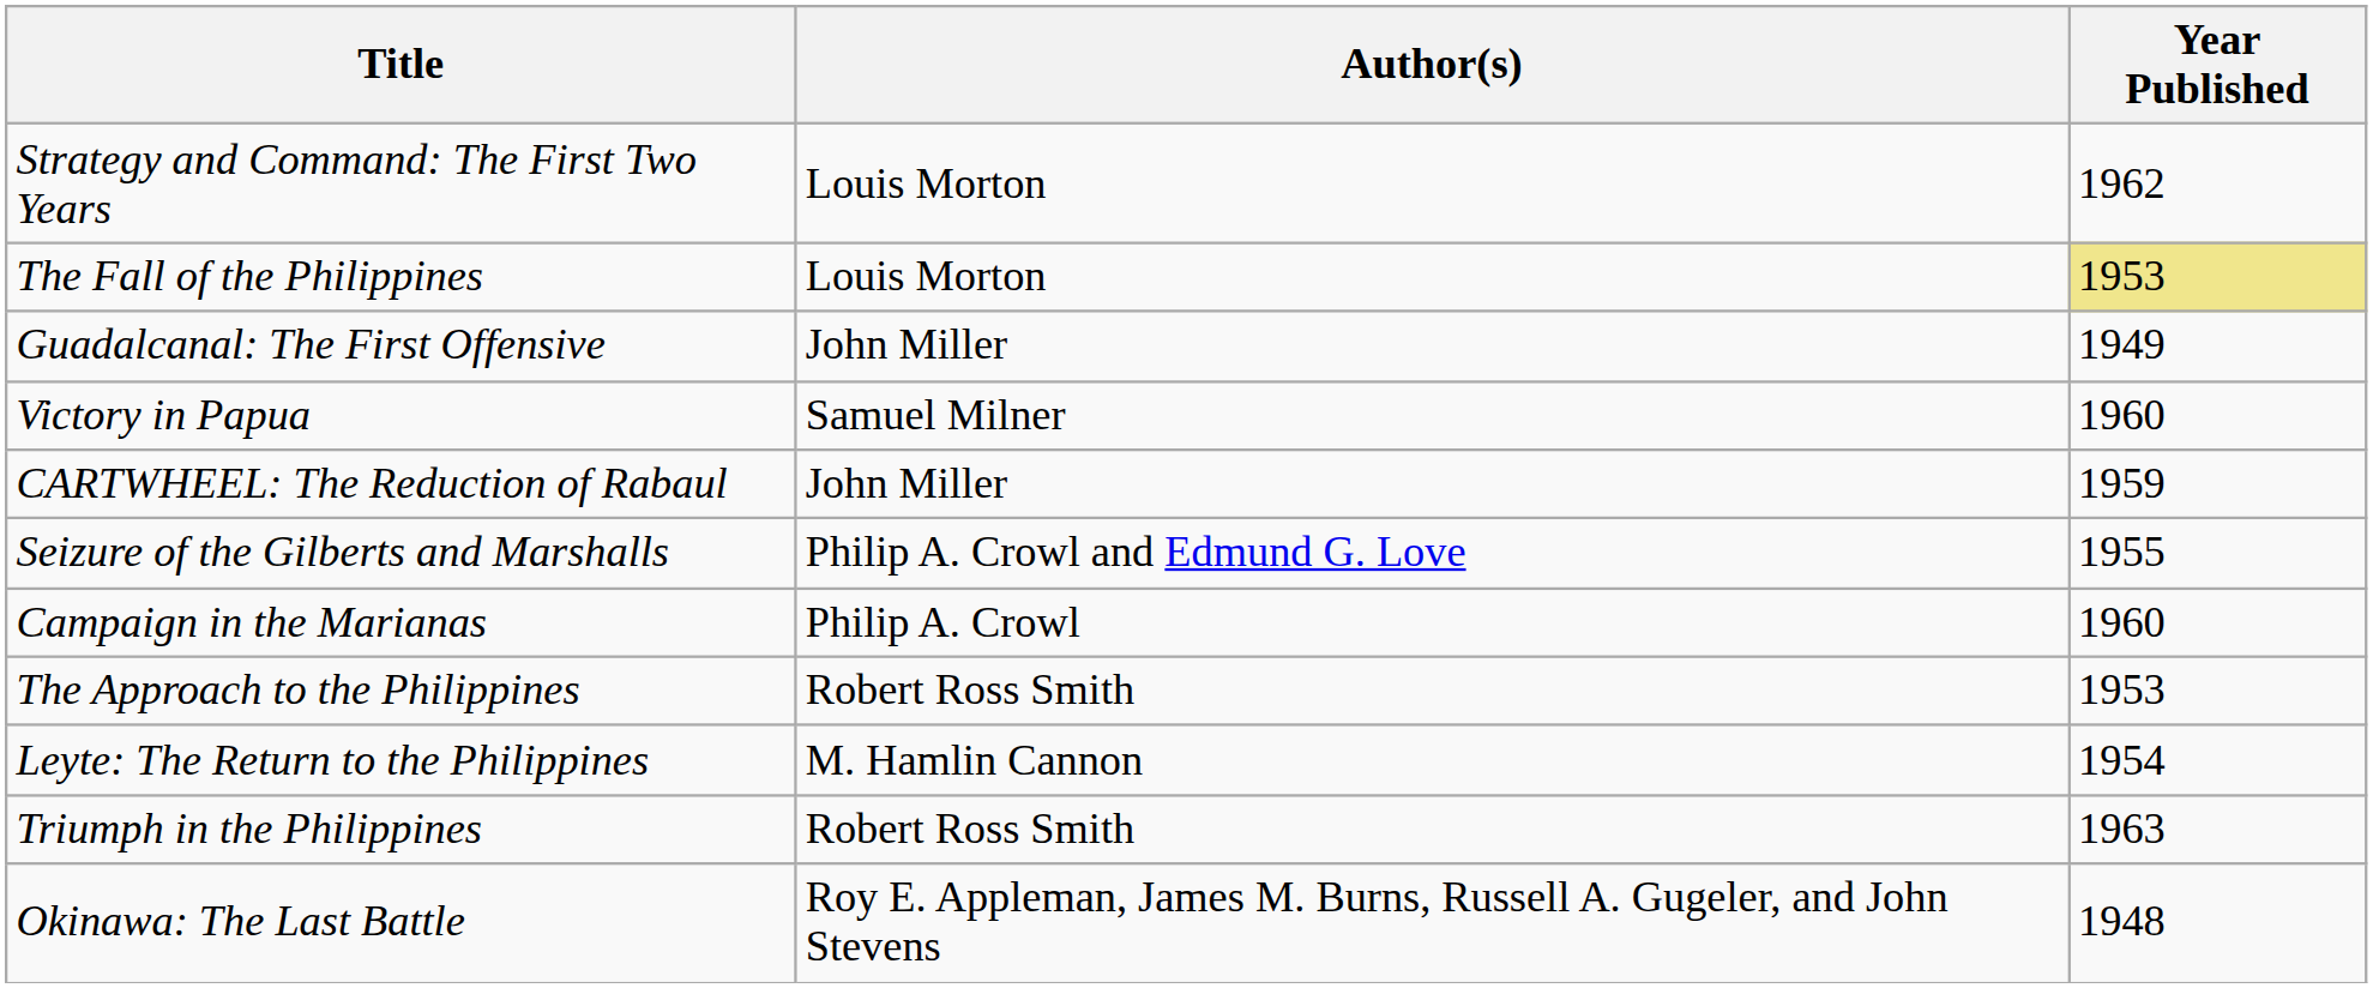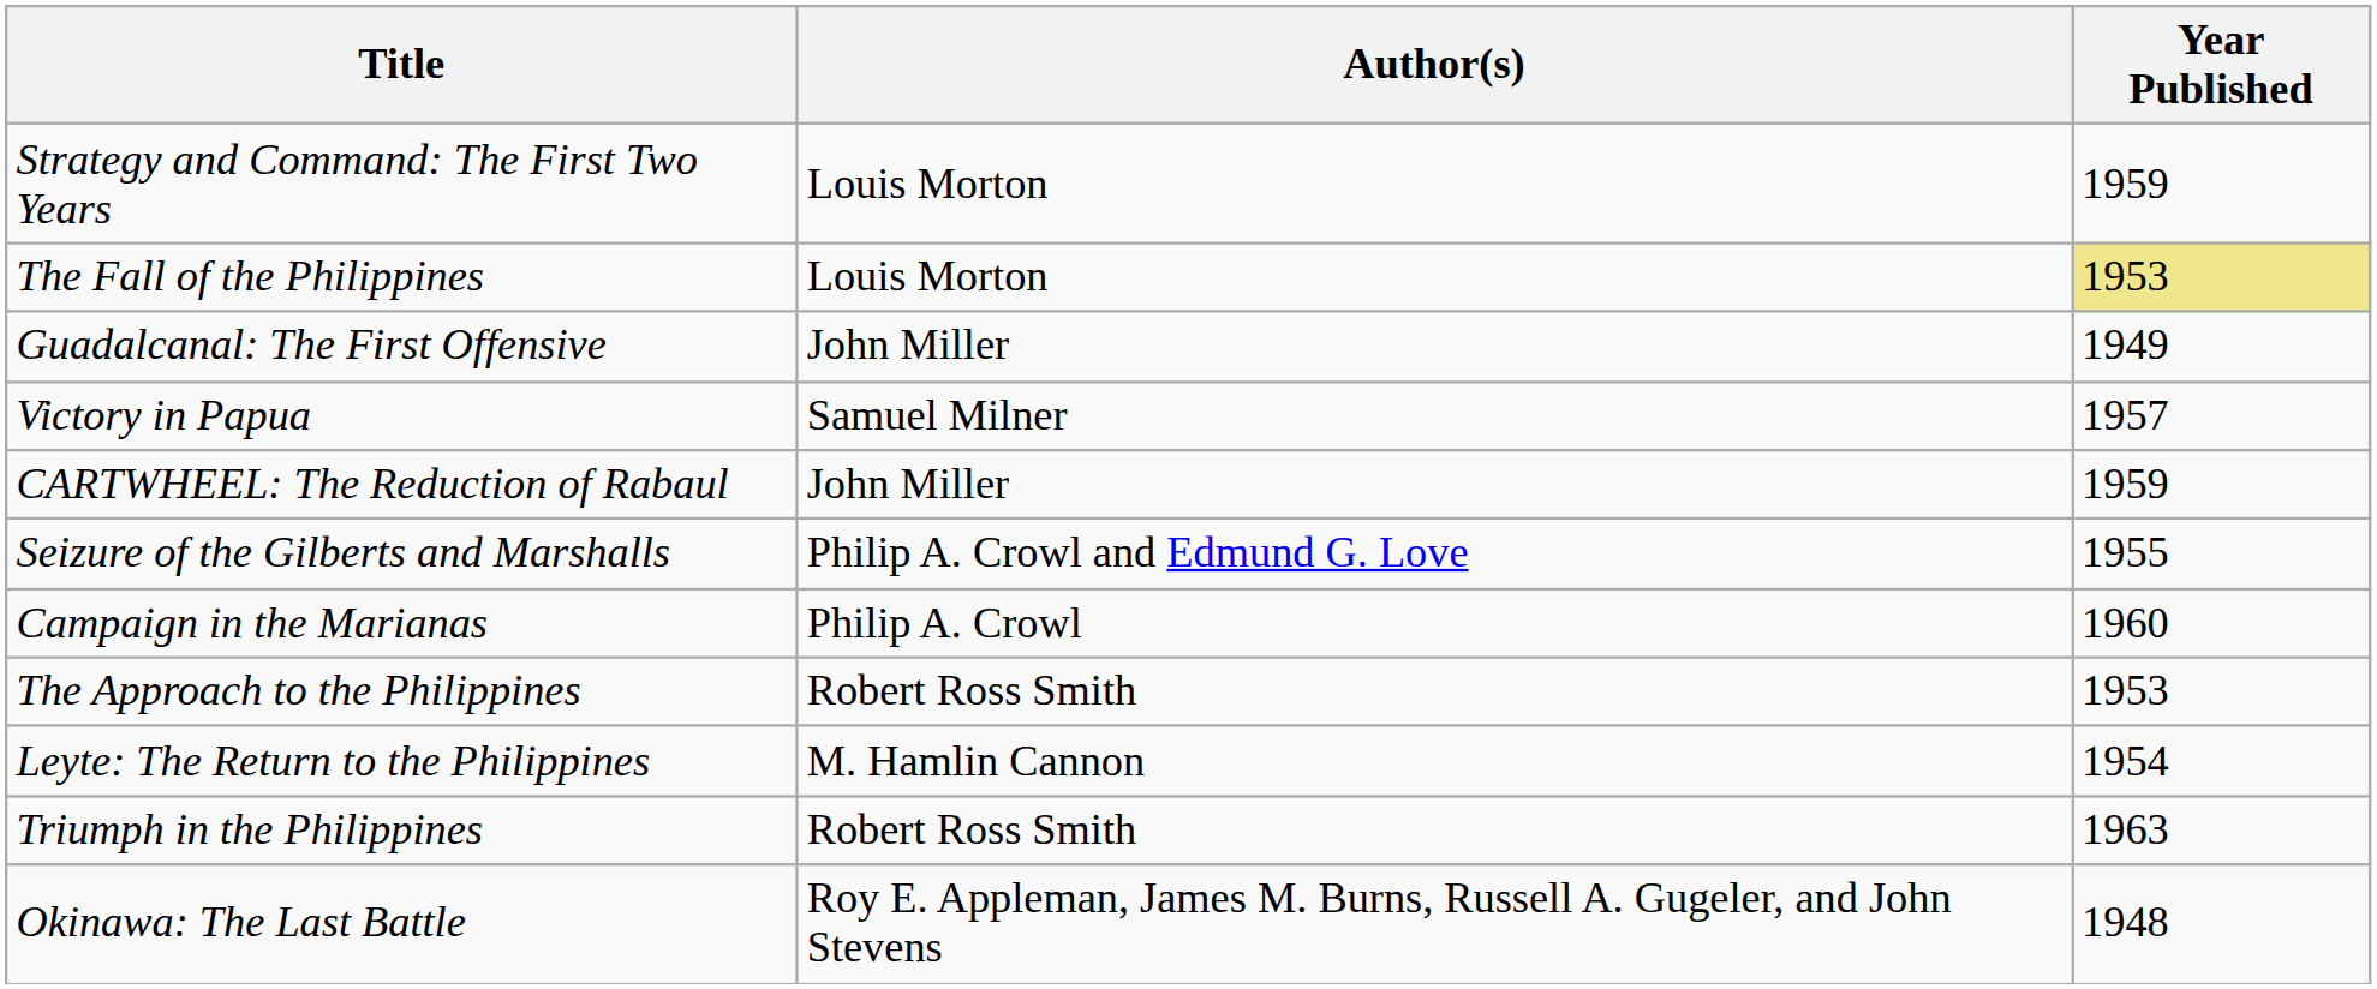 <table class="wikitable sortable" border="1">
 <tr>
 <th>Title</th>
 <th>Author(s)</th>
 <th>Year Published</th>
 </tr>
 <tr>
 <td><em>Strategy and Command: The First Two Years</em></td>
 <td>Louis Morton</td>
-<td>1962</td>
+<td>1959</td>
 </tr>
 <tr>
 <td><em>The Fall of the Philippines</em></td>
 <td>Louis Morton</td>
 <td style="background: khaki;">1953</td>
 </tr>
 <tr>
 <td><em>Guadalcanal: The First Offensive</em></td>
 <td>John Miller</td>
 <td>1949</td>
 </tr>
 <tr>
 <td><em>Victory in Papua</em></td>
 <td>Samuel Milner</td>
-<td>1960</td>
+<td>1957</td>
 </tr>
 <tr>
 <td><em>CARTWHEEL: The Reduction of Rabaul</em></td>
 <td>John Miller</td>
 <td>1959</td>
 </tr>
 <tr>
 <td><em>Seizure of the Gilberts and Marshalls</em></td>
 <td>Philip A. Crowl and <a href='#'>Edmund G. Love</a></td>
 <td>1955</td>
 </tr>
 <tr>
 <td><em>Campaign in the Marianas</em></td>
 <td>Philip A. Crowl</td>
 <td>1960</td>
 </tr>
 <tr>
 <td><em>The Approach to the Philippines</em></td>
 <td>Robert Ross Smith</td>
 <td>1953</td>
 </tr>
 <tr>
 <td><em>Leyte: The Return to the Philippines</em></td>
 <td>M. Hamlin Cannon</td>
 <td>1954</td>
 </tr>
 <tr>
 <td><em>Triumph in the Philippines</em></td>
 <td>Robert Ross Smith</td>
 <td>1963</td>
 </tr>
 <tr>
 <td><em>Okinawa: The Last Battle</em></td>
 <td>Roy E. Appleman, James M. Burns, Russell A. Gugeler, and John Stevens</td>
 <td>1948</td>
 </tr>
 </table>
